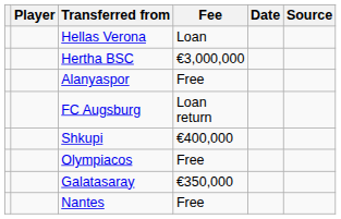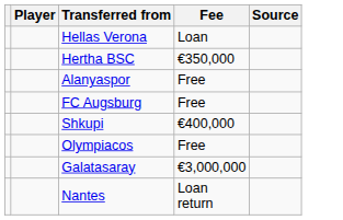 <table class="wikitable plainrowheaders sortable">
 <tr>
 <th></th>
 <th scope="col">Player</th>
 <th>Transferred from</th>
 <th style="width: 65px;">Fee</th>
-<th scope="col">Date</th>
 <th scope="col">Source</th>
 </tr>
 <tr>
 <td align="center"></td>
 <td></td>
 <td> <a href='#'>Hellas Verona</a></td>
 <td>Loan</td>
 <td></td>
-<td></td>
 </tr>
 <tr>
 <td align="center"></td>
 <td></td>
 <td> <a href='#'>Hertha BSC</a></td>
-<td>€3,000,000</td>
-<td></td>
+<td>€350,000</td>
 <td></td>
 </tr>
 <tr>
 <td align="center"></td>
 <td></td>
 <td> <a href='#'>Alanyaspor</a></td>
 <td>Free</td>
 <td></td>
-<td></td>
 </tr>
 <tr>
 <td align=center></td>
 <td></td>
 <td> <a href='#'>FC Augsburg</a></td>
-<td>Loan return</td>
-<td></td>
+<td>Free</td>
 <td></td>
 </tr>
 <tr>
 <td align="center"></td>
 <td></td>
 <td> <a href='#'>Shkupi</a></td>
 <td>€400,000</td>
 <td></td>
-<td></td>
 </tr>
 <tr>
 <td align="center"></td>
 <td></td>
 <td> <a href='#'>Olympiacos</a></td>
 <td>Free</td>
 <td></td>
-<td></td>
 </tr>
 <tr>
 <td align="center"></td>
 <td></td>
 <td> <a href='#'>Galatasaray</a></td>
-<td>€350,000</td>
-<td></td>
+<td>€3,000,000</td>
 <td></td>
 </tr>
 <tr>
 <td align="center"></td>
 <td></td>
 <td> <a href='#'>Nantes</a></td>
-<td>Free</td>
-<td></td>
+<td>Loan return</td>
 <td></td>
 </tr>
 </table>
